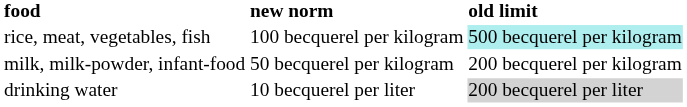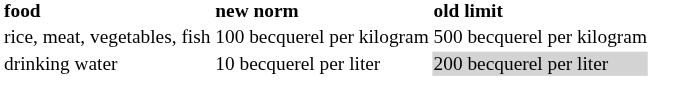 <table style="margin-left:40px;">
 <tr>
 <td><strong>food</strong></td>
 <td><strong>new norm</strong></td>
 <td><strong>old limit</strong></td>
 </tr>
 <tr>
 <td>rice, meat, vegetables, fish</td>
 <td>100 becquerel per kilogram</td>
-<td style="background: paleturquoise;">500 becquerel per kilogram</td>
-</tr>
-<tr>
-<td>milk, milk-powder, infant-food</td>
-<td>50 becquerel per kilogram</td>
-<td>200 becquerel per kilogram</td>
+<td>500 becquerel per kilogram</td>
 </tr>
 <tr>
 <td>drinking water</td>
 <td>10 becquerel per liter</td>
 <td style="background: lightgrey;">200 becquerel per liter</td>
 </tr>
 </table>
